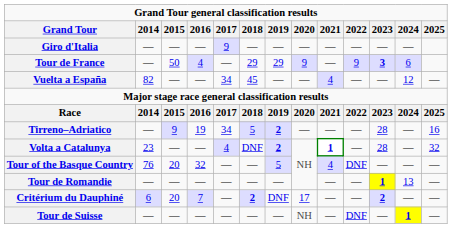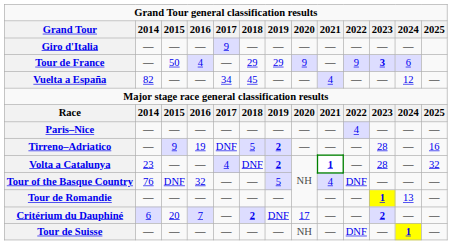 <table class="wikitable plainrowheaders">
 <tr>
 <td colspan=13 align="center"><strong>Grand Tour general classification results</strong></td>
 </tr>
 <tr>
 <th scope="col"><a href='#'>Grand Tour</a></th>
 <th scope="col">2014</th>
 <th scope="col">2015</th>
 <th scope="col">2016</th>
 <th scope="col">2017</th>
 <th scope="col">2018</th>
 <th scope="col">2019</th>
 <th scope="col">2020</th>
 <th scope="col">2021</th>
 <th scope="col">2022</th>
 <th scope="col">2023</th>
 <th scope="col">2024</th>
 <th scope="col">2025</th>
 </tr>
 <tr style="text-align:center;">
 <th scope="row"> <a href='#'>Giro d'Italia</a></th>
 <td>—</td>
 <td>—</td>
 <td>—</td>
 <td style="background:#ddf;"><a href='#'>9</a></td>
 <td>—</td>
 <td>—</td>
 <td>—</td>
 <td>—</td>
 <td>—</td>
 <td>—</td>
 <td>—</td>
 <td></td>
 </tr>
 <tr style="text-align:center;">
 <th scope="row"> <a href='#'>Tour de France</a></th>
 <td>—</td>
 <td><a href='#'>50</a></td>
 <td style="background:#ddf;"><a href='#'>4</a></td>
 <td>—</td>
 <td><a href='#'>29</a></td>
 <td><a href='#'>29</a></td>
 <td style="background:#ddf;"><a href='#'>9</a></td>
 <td>—</td>
 <td style="background:#ddf;"><a href='#'>9</a></td>
 <td style="background:#ddf;"><a href='#'><strong>3</strong></a></td>
 <td style="background:#ddf;"><a href='#'>6</a></td>
 <td></td>
 </tr>
 <tr style="text-align:center;">
 <th scope="row"> <a href='#'>Vuelta a España</a></th>
 <td><a href='#'>82</a></td>
 <td>—</td>
 <td>—</td>
 <td><a href='#'>34</a></td>
 <td><a href='#'>45</a></td>
 <td>—</td>
 <td>—</td>
 <td style="background:#ddf;"><a href='#'>4</a></td>
 <td>—</td>
 <td>—</td>
 <td><a href='#'>12</a></td>
 <td>—</td>
 </tr>
 <tr>
 <td colspan=13 align="center"><strong>Major stage race general classification results</strong></td>
 </tr>
 <tr>
 <th scope="col">Race</th>
 <th scope="col">2014</th>
 <th scope="col">2015</th>
 <th scope="col">2016</th>
 <th scope="col">2017</th>
 <th scope="col">2018</th>
 <th scope="col">2019</th>
 <th scope="col">2020</th>
 <th scope="col">2021</th>
 <th scope="col">2022</th>
 <th scope="col">2023</th>
 <th scope="col">2024</th>
 <th scope="col">2025</th>
 </tr>
 <tr style="text-align:center;">
+<th scope="row"> <a href='#'>Paris–Nice</a></th>
+<td>—</td>
+<td>—</td>
+<td>—</td>
+<td>—</td>
+<td>—</td>
+<td>—</td>
+<td>—</td>
+<td>—</td>
+<td style="background:#ddf;"><a href='#'>4</a></td>
+<td>—</td>
+<td>—</td>
+<td>—</td>
+</tr>
+<tr style="text-align:center;">
 <th scope="row"> <a href='#'>Tirreno–Adriatico</a></th>
 <td>—</td>
 <td style="background:#ddf;"><a href='#'>9</a></td>
 <td><a href='#'>19</a></td>
-<td><a href='#'>34</a></td>
+<td><a href='#'>DNF</a></td>
 <td style="background:#ddf;"><a href='#'>5</a></td>
 <td style="background:#ddf;"><a href='#'><strong>2</strong></a></td>
 <td>—</td>
 <td>—</td>
 <td>—</td>
 <td><a href='#'>28</a></td>
 <td>—</td>
 <td><a href='#'>16</a></td>
 </tr>
 <tr style="text-align:center;">
 <th scope="row"> <a href='#'>Volta a Catalunya</a></th>
 <td><a href='#'>23</a></td>
 <td>—</td>
 <td>—</td>
 <td style="background:#ddf;"><a href='#'>4</a></td>
 <td><a href='#'>DNF</a></td>
 <td style="background:#ddf;"><a href='#'><strong>2</strong></a></td>
 <td style="color:#4d4d4d;" rowspan=3>NH</td>
 <td style="background:white; border:2px solid green;"><a href='#'><strong>1</strong></a></td>
 <td>—</td>
 <td><a href='#'>28</a></td>
 <td>—</td>
 <td><a href='#'>32</a></td>
 </tr>
 <tr style="text-align:center;">
 <th scope="row"> <a href='#'>Tour of the Basque Country</a></th>
 <td><a href='#'>76</a></td>
-<td><a href='#'>20</a></td>
+<td><a href='#'>DNF</a></td>
 <td><a href='#'>32</a></td>
 <td>—</td>
 <td>—</td>
 <td style="background:#ddf;"><a href='#'>5</a></td>
 <td style="background:#ddf;"><a href='#'>4</a></td>
 <td><a href='#'>DNF</a></td>
 <td>—</td>
 <td>—</td>
 <td>—</td>
 </tr>
 <tr style="text-align:center;">
 <th scope="row"> <a href='#'>Tour de Romandie</a></th>
 <td>—</td>
 <td>—</td>
 <td>—</td>
 <td>—</td>
 <td>—</td>
 <td>—</td>
 <td>—</td>
 <td>—</td>
 <td style="background:yellow;"><a href='#'><strong>1</strong></a></td>
 <td><a href='#'>13</a></td>
 <td>—</td>
 </tr>
 <tr style="text-align:center;">
 <th scope="row"> <a href='#'>Critérium du Dauphiné</a></th>
 <td style="background:#ddf;"><a href='#'>6</a></td>
 <td><a href='#'>20</a></td>
 <td style="background:#ddf;"><a href='#'>7</a></td>
 <td>—</td>
 <td style="background:#ddf;"><a href='#'><strong>2</strong></a></td>
 <td><a href='#'>DNF</a></td>
 <td><a href='#'>17</a></td>
 <td>—</td>
 <td>—</td>
 <td style="background:#ddf;"><a href='#'><strong>2</strong></a></td>
 <td>—</td>
 <td>—</td>
 </tr>
 <tr style="text-align:center;">
 <th scope="row"> <a href='#'>Tour de Suisse</a></th>
 <td>—</td>
 <td>—</td>
 <td>—</td>
 <td>—</td>
 <td>—</td>
 <td>—</td>
 <td style="color:#4d4d4d;">NH</td>
 <td>—</td>
 <td><a href='#'>DNF</a></td>
 <td>—</td>
 <td style="background:yellow;"><a href='#'><strong>1</strong></a></td>
 <td>—</td>
 </tr>
 </table>
